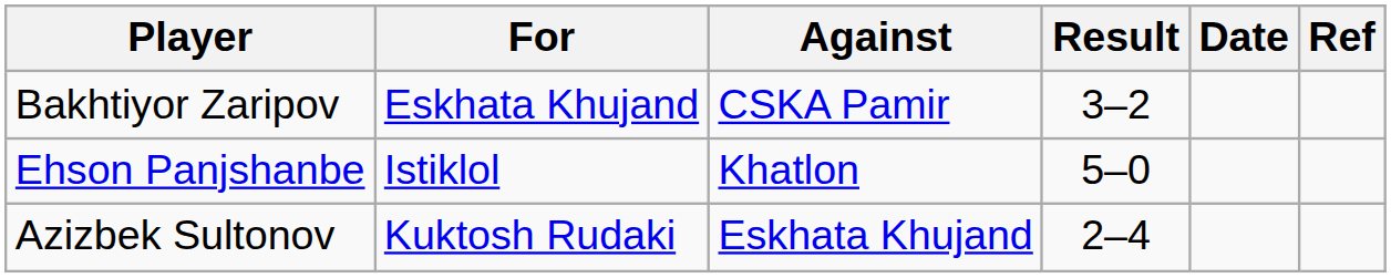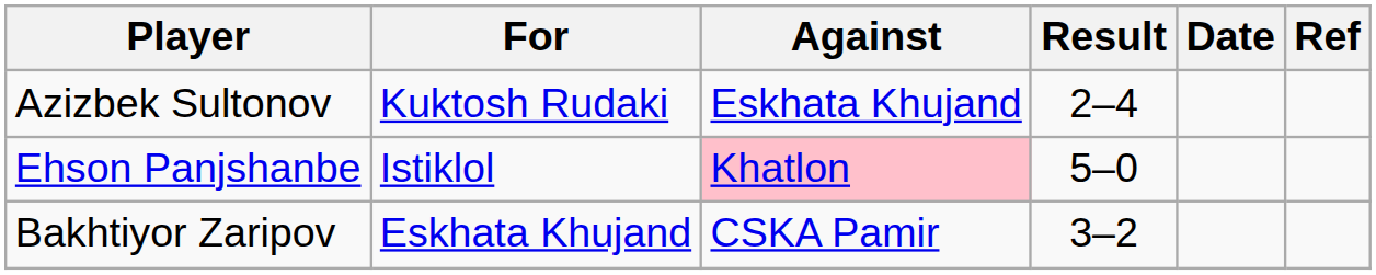 <table class="wikitable sortable">
 <tr>
 <th>Player</th>
 <th>For</th>
 <th>Against</th>
 <th style="text-align:center">Result</th>
 <th>Date</th>
 <th>Ref</th>
 </tr>
 <tr>
+<td> Azizbek Sultonov</td>
+<td><a href='#'>Kuktosh Rudaki</a></td>
+<td><a href='#'>Eskhata Khujand</a></td>
+<td style="text-align:center;">2–4</td>
+<td></td>
+<td></td>
+</tr>
+<tr>
+<td> <a href='#'>Ehson Panjshanbe</a></td>
+<td><a href='#'>Istiklol</a></td>
+<td style="background: pink;"><a href='#'>Khatlon</a></td>
+<td style="text-align:center;">5–0</td>
+<td></td>
+<td></td>
+</tr>
+<tr>
 <td> Bakhtiyor Zaripov</td>
 <td><a href='#'>Eskhata Khujand</a></td>
 <td><a href='#'>CSKA Pamir</a></td>
 <td style="text-align:center;">3–2</td>
 <td></td>
 <td></td>
 </tr>
-<tr>
-<td> <a href='#'>Ehson Panjshanbe</a></td>
-<td><a href='#'>Istiklol</a></td>
-<td><a href='#'>Khatlon</a></td>
-<td style="text-align:center;">5–0</td>
-<td></td>
-<td></td>
-</tr>
-<tr>
-<td> Azizbek Sultonov</td>
-<td><a href='#'>Kuktosh Rudaki</a></td>
-<td><a href='#'>Eskhata Khujand</a></td>
-<td style="text-align:center;">2–4</td>
-<td></td>
-<td></td>
-</tr>
 </table>
